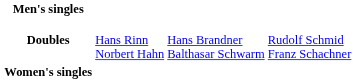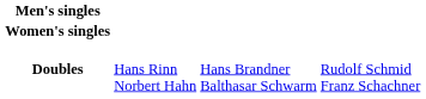 <table>
 <tr>
 <th scope="row">Men's singles <br></th>
+<td></td>
+<td></td>
+<td></td>
+</tr>
+<tr>
+<th scope="row">Women's singles <br></th>
 <td></td>
 <td></td>
 <td></td>
 </tr>
 <tr>
 <th scope="row">Doubles <br></th>
 <td><br> <a href='#'>Hans Rinn</a> <br> <a href='#'>Norbert Hahn</a></td>
 <td><br> <a href='#'>Hans Brandner</a> <br> <a href='#'>Balthasar Schwarm</a></td>
 <td><br> <a href='#'>Rudolf Schmid</a> <br> <a href='#'>Franz Schachner</a></td>
 </tr>
-<tr>
-<th scope="row">Women's singles <br></th>
-<td></td>
-<td></td>
-<td></td>
-</tr>
 </table>
